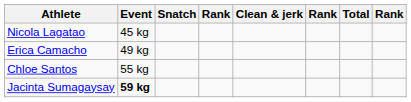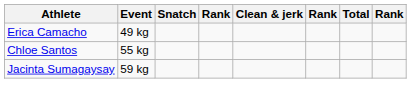 <table class="wikitable" style="font-size:90%;text-align:center">
 <tr>
 <th>Athlete</th>
 <th>Event</th>
 <th>Snatch</th>
 <th>Rank</th>
 <th>Clean & jerk</th>
 <th>Rank</th>
 <th>Total</th>
 <th>Rank</th>
-</tr>
-<tr align=center>
-<td align=left><a href='#'>Nicola Lagatao</a></td>
-<td align=left>45 kg</td>
-<td></td>
-<td></td>
-<td></td>
-<td></td>
-<td></td>
-<td></td>
 </tr>
 <tr align=center>
 <td align=left><a href='#'>Erica Camacho</a></td>
 <td align=left>49 kg</td>
 <td></td>
 <td></td>
 <td></td>
 <td></td>
 <td></td>
 <td></td>
 </tr>
 <tr align=center>
 <td align=left><a href='#'>Chloe Santos</a></td>
 <td align=left>55 kg</td>
 <td></td>
 <td></td>
 <td></td>
 <td></td>
 <td></td>
 <td></td>
 </tr>
 <tr align=center>
 <td align=left><a href='#'>Jacinta Sumagaysay</a></td>
-<td align=left><strong>59 kg</strong></td>
+<td align=left>59 kg</td>
 <td></td>
 <td></td>
 <td></td>
 <td></td>
 <td></td>
 <td></td>
 </tr>
 </table>
